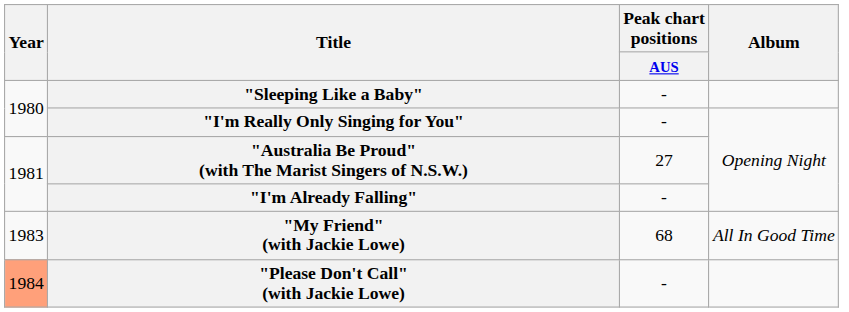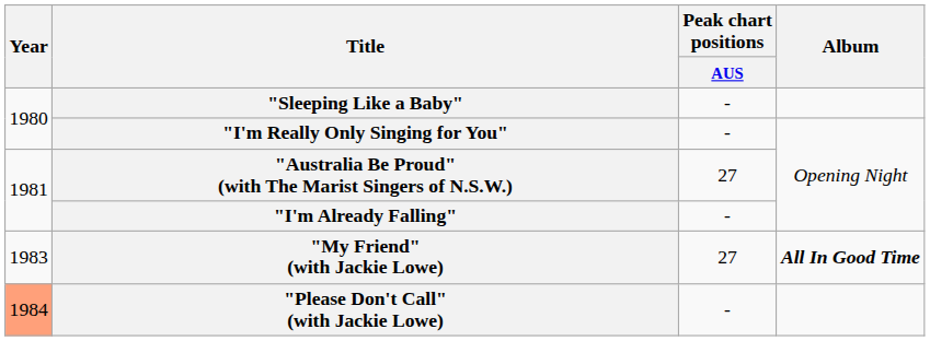 <table class="wikitable plainrowheaders" style="text-align:center;" border="1">
 <tr>
 <th scope="col" rowspan="2">Year</th>
 <th scope="col" rowspan="2" style="width:32em;">Title</th>
 <th scope="col" colspan="1">Peak chart<br>positions</th>
 <th scope="col" rowspan="2">Album</th>
 </tr>
 <tr>
 <th scope="col" style="text-align:center;"><small><a href='#'>AUS</a></small><br></th>
 </tr>
 <tr>
 <td rowspan="2">1980</td>
 <th scope="row">"Sleeping Like a Baby"</th>
 <td style="text-align:center;">-</td>
 <td></td>
 </tr>
 <tr>
 <th scope="row">"I'm Really Only Singing for You"</th>
 <td style="text-align:center;">-</td>
 <td rowspan="3"><em>Opening Night</em></td>
 </tr>
 <tr>
 <td rowspan="2">1981</td>
 <th scope="row">"Australia Be Proud" <br> (with The Marist Singers of N.S.W.)</th>
 <td style="text-align:center;">27</td>
 </tr>
 <tr>
 <th scope="row">"I'm Already Falling"</th>
 <td style="text-align:center;">-</td>
 </tr>
 <tr>
 <td>1983</td>
 <th scope="row">"My Friend" <br> (with Jackie Lowe)</th>
-<td style="text-align:center;">68</td>
-<td><em>All In Good Time</em></td>
+<td style="text-align:center;">27</td>
+<td><strong><em>All In Good Time</em></strong></td>
 </tr>
 <tr>
 <td style="background: lightsalmon;">1984</td>
 <th scope="row">"Please Don't Call" <br> (with Jackie Lowe)</th>
 <td style="text-align:center;">-</td>
 <td></td>
 </tr>
 </table>
